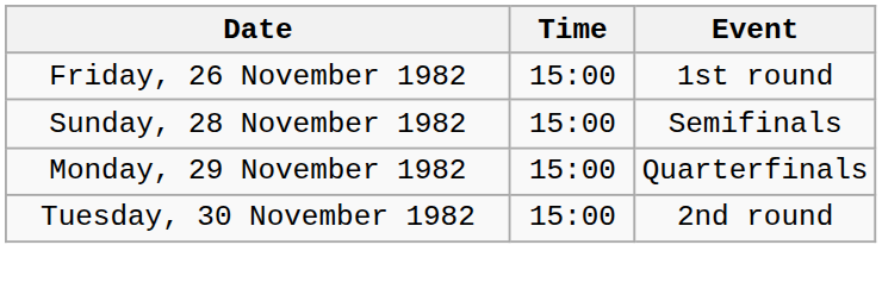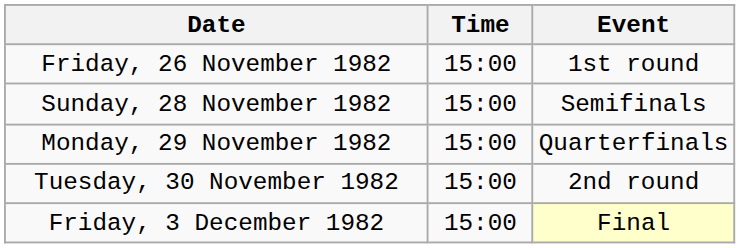 <table class = "wikitable" style="text-align:center;">
 <tr>
 <th width=220>Date</th>
 <th width=50>Time</th>
 <th width=100>Event</th>
 </tr>
 <tr>
 <td>Friday, 26 November 1982</td>
 <td>15:00</td>
 <td>1st round</td>
 </tr>
 <tr>
 <td>Sunday, 28 November 1982</td>
 <td>15:00</td>
 <td>Semifinals</td>
 </tr>
 <tr>
 <td>Monday, 29 November 1982</td>
 <td>15:00</td>
 <td>Quarterfinals</td>
 </tr>
 <tr>
 <td>Tuesday, 30 November 1982</td>
 <td>15:00</td>
 <td>2nd round</td>
 </tr>
+<tr>
+<td>Friday, 3 December 1982</td>
+<td>15:00</td>
+<td bgcolor=ffffcc>Final</td>
+</tr>
 </table>
